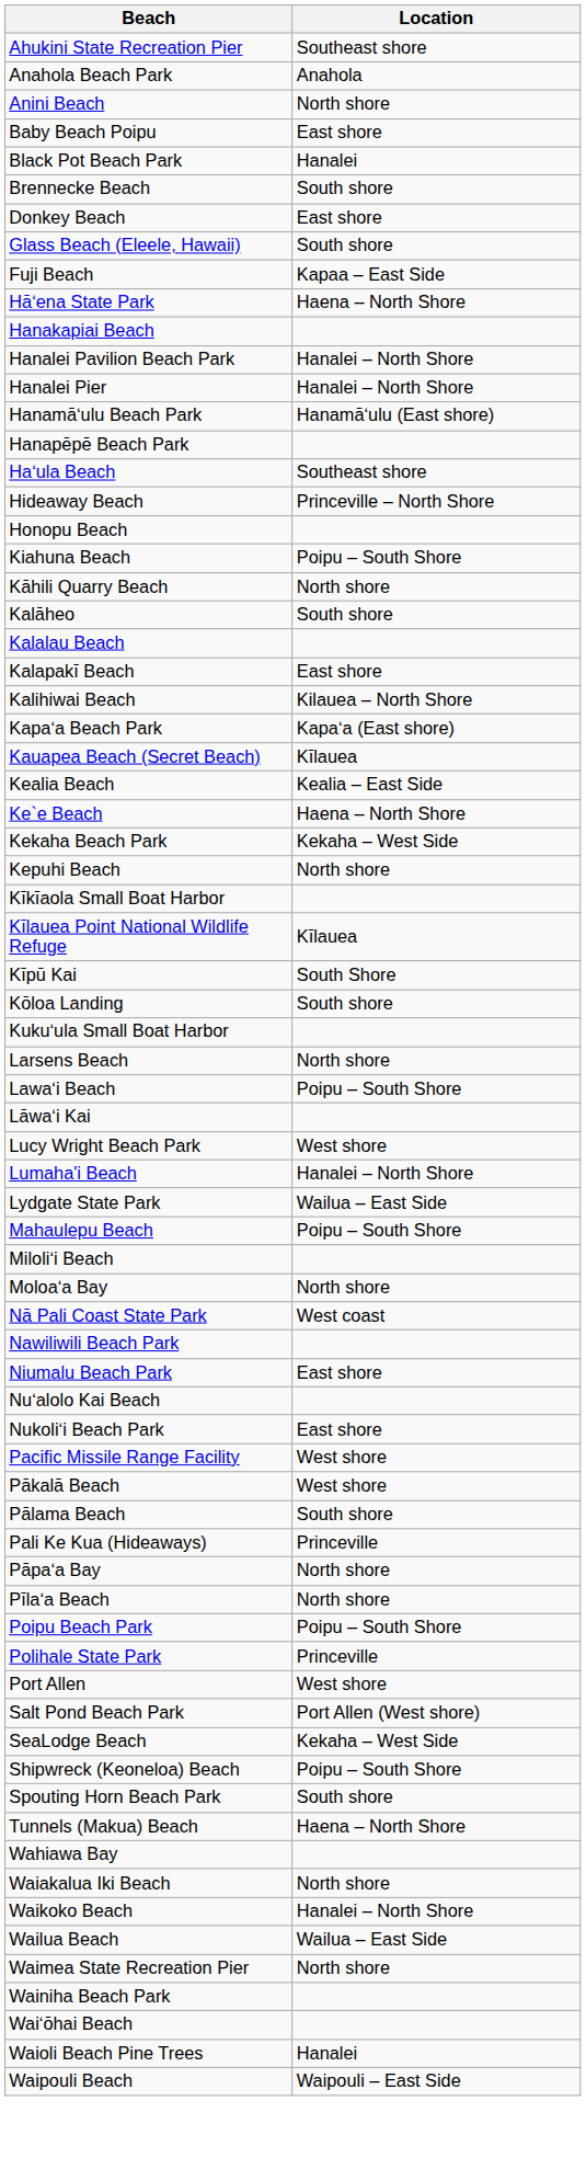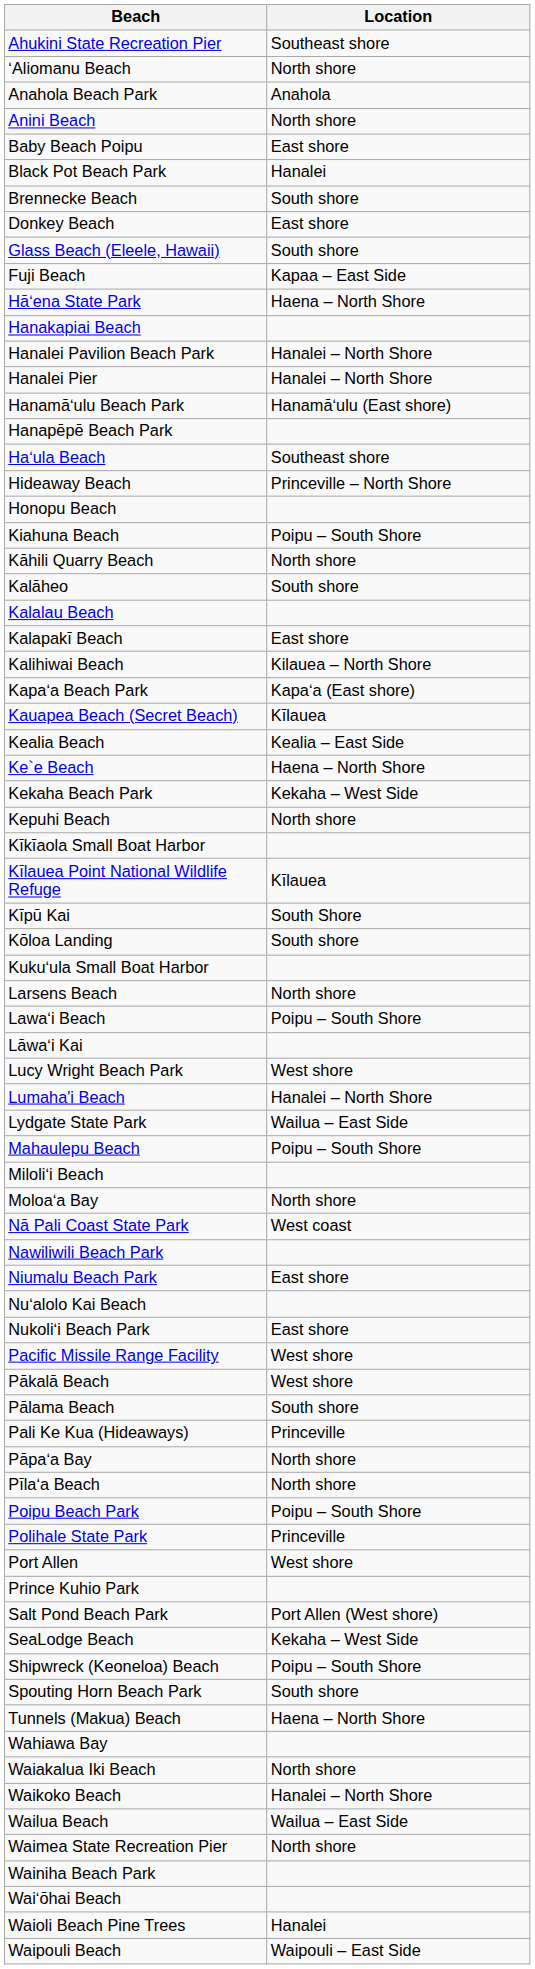 <table class="wikitable sortable collapsible collapsed">
 <tr>
 <th width="250px">Beach</th>
 <th width="250px">Location</th>
 </tr>
 <tr>
 <td><a href='#'>Ahukini State Recreation Pier</a></td>
 <td>Southeast shore</td>
+</tr>
+<tr>
+<td>ʻAliomanu Beach</td>
+<td>North shore</td>
 </tr>
 <tr>
 <td>Anahola Beach Park</td>
 <td>Anahola</td>
 </tr>
 <tr>
 <td><a href='#'>Anini Beach</a></td>
 <td>North shore</td>
 </tr>
 <tr>
 <td>Baby Beach Poipu</td>
 <td>East shore</td>
 </tr>
 <tr>
 <td>Black Pot Beach Park</td>
 <td>Hanalei</td>
 </tr>
 <tr>
 <td>Brennecke Beach</td>
 <td>South shore </td>
 </tr>
 <tr>
 <td>Donkey Beach</td>
 <td>East shore</td>
 </tr>
 <tr>
 <td><a href='#'>Glass Beach (Eleele, Hawaii)</a></td>
 <td>South shore</td>
 </tr>
 <tr>
 <td>Fuji Beach</td>
 <td>Kapaa – East Side</td>
 </tr>
 <tr>
 <td><a href='#'>Hāʻena State Park</a></td>
 <td>Haena – North Shore</td>
 </tr>
 <tr>
 <td><a href='#'>Hanakapiai Beach</a></td>
 <td></td>
 </tr>
 <tr>
 <td>Hanalei Pavilion Beach Park</td>
 <td>Hanalei – North Shore</td>
 </tr>
 <tr>
 <td>Hanalei Pier</td>
 <td>Hanalei – North Shore</td>
 </tr>
 <tr>
 <td>Hanamāʻulu Beach Park</td>
 <td>Hanamāʻulu (East shore)</td>
 </tr>
 <tr>
 <td>Hanapēpē Beach Park</td>
 <td></td>
 </tr>
 <tr>
 <td><a href='#'>Haʻula Beach</a></td>
 <td>Southeast shore</td>
 </tr>
 <tr>
 <td>Hideaway Beach</td>
 <td>Princeville – North Shore</td>
 </tr>
 <tr>
 <td>Honopu Beach</td>
 <td></td>
 </tr>
 <tr>
 <td>Kiahuna Beach</td>
 <td>Poipu – South Shore</td>
 </tr>
 <tr>
 <td>Kāhili Quarry Beach</td>
 <td>North shore</td>
 </tr>
 <tr>
 <td>Kalāheo</td>
 <td>South shore</td>
 </tr>
 <tr>
 <td><a href='#'>Kalalau Beach</a></td>
 <td></td>
 </tr>
 <tr>
 <td>Kalapakī Beach</td>
 <td>East shore</td>
 </tr>
 <tr>
 <td>Kalihiwai Beach</td>
 <td>Kilauea – North Shore</td>
 </tr>
 <tr>
 <td>Kapaʻa Beach Park</td>
 <td>Kapaʻa (East shore)</td>
 </tr>
 <tr>
 <td><a href='#'>Kauapea Beach (Secret Beach)</a></td>
 <td>Kīlauea</td>
 </tr>
 <tr>
 <td>Kealia Beach</td>
 <td>Kealia – East Side</td>
 </tr>
 <tr>
 <td><a href='#'>Ke`e Beach</a></td>
 <td>Haena – North Shore</td>
 </tr>
 <tr>
 <td>Kekaha Beach Park</td>
 <td>Kekaha – West Side</td>
 </tr>
 <tr>
 <td>Kepuhi Beach</td>
 <td>North shore</td>
 </tr>
 <tr>
 <td>Kīkīaola Small Boat Harbor</td>
 <td></td>
 </tr>
 <tr>
 <td><a href='#'>Kīlauea Point National Wildlife Refuge</a></td>
 <td>Kīlauea</td>
 </tr>
 <tr>
 <td>Kīpū Kai</td>
 <td>South Shore</td>
 </tr>
 <tr>
 <td>Kōloa Landing</td>
 <td>South shore</td>
 </tr>
 <tr>
 <td>Kukuʻula Small Boat Harbor</td>
 <td></td>
 </tr>
 <tr>
 <td>Larsens Beach</td>
 <td>North shore</td>
 </tr>
 <tr>
 <td>Lawaʻi Beach</td>
 <td>Poipu – South Shore</td>
 </tr>
 <tr>
 <td>Lāwaʻi Kai</td>
 <td></td>
 </tr>
 <tr>
 <td>Lucy Wright Beach Park</td>
 <td>West shore</td>
 </tr>
 <tr>
 <td><a href='#'>Lumaha'i Beach</a></td>
 <td>Hanalei – North Shore</td>
 </tr>
 <tr>
 <td>Lydgate State Park</td>
 <td>Wailua – East Side</td>
 </tr>
 <tr>
 <td><a href='#'>Mahaulepu Beach</a></td>
 <td>Poipu – South Shore</td>
 </tr>
 <tr>
 <td>Miloliʻi Beach</td>
 <td></td>
 </tr>
 <tr>
 <td>Moloaʻa Bay</td>
 <td>North shore</td>
 </tr>
 <tr>
 <td><a href='#'>Nā Pali Coast State Park</a></td>
 <td>West coast</td>
 </tr>
 <tr>
 <td><a href='#'>Nawiliwili Beach Park</a></td>
 <td></td>
 </tr>
 <tr>
 <td><a href='#'>Niumalu Beach Park</a></td>
 <td>East shore</td>
 </tr>
 <tr>
 <td>Nuʻalolo Kai Beach</td>
 <td></td>
 </tr>
 <tr>
 <td>Nukoliʻi Beach Park</td>
 <td>East shore</td>
 </tr>
 <tr>
 <td><a href='#'>Pacific Missile Range Facility</a></td>
 <td>West shore</td>
 </tr>
 <tr>
 <td>Pākalā Beach</td>
 <td>West shore</td>
 </tr>
 <tr>
 <td>Pālama Beach</td>
 <td>South shore</td>
 </tr>
 <tr>
 <td>Pali Ke Kua (Hideaways)</td>
 <td>Princeville</td>
 </tr>
 <tr>
 <td>Pāpaʻa Bay</td>
 <td>North shore</td>
 </tr>
 <tr>
 <td>Pīlaʻa Beach</td>
 <td>North shore</td>
 </tr>
 <tr>
 <td><a href='#'>Poipu Beach Park</a></td>
 <td>Poipu – South Shore</td>
 </tr>
 <tr>
 <td><a href='#'>Polihale State Park</a></td>
 <td>Princeville</td>
 </tr>
 <tr>
 <td>Port Allen</td>
 <td>West shore</td>
 </tr>
 <tr>
+<td>Prince Kuhio Park</td>
+<td></td>
+</tr>
+<tr>
 <td>Salt Pond Beach Park</td>
 <td>Port Allen (West shore)</td>
 </tr>
 <tr>
 <td>SeaLodge Beach</td>
 <td>Kekaha – West Side</td>
 </tr>
 <tr>
 <td>Shipwreck (Keoneloa) Beach</td>
 <td>Poipu – South Shore</td>
 </tr>
 <tr>
 <td>Spouting Horn Beach Park</td>
 <td>South shore</td>
 </tr>
 <tr>
 <td>Tunnels (Makua) Beach</td>
 <td>Haena – North Shore</td>
 </tr>
 <tr>
 <td>Wahiawa Bay</td>
 <td></td>
 </tr>
 <tr>
 <td>Waiakalua Iki Beach</td>
 <td>North shore</td>
 </tr>
 <tr>
 <td>Waikoko Beach</td>
 <td>Hanalei – North Shore</td>
 </tr>
 <tr>
 <td>Wailua Beach</td>
 <td>Wailua – East Side</td>
 </tr>
 <tr>
 <td>Waimea State Recreation Pier</td>
 <td>North shore</td>
 </tr>
 <tr>
 <td>Wainiha Beach Park</td>
 <td></td>
 </tr>
 <tr>
 <td>Waiʻōhai Beach</td>
 <td></td>
 </tr>
 <tr>
 <td>Waioli Beach Pine Trees</td>
 <td>Hanalei</td>
 </tr>
 <tr>
 <td>Waipouli Beach</td>
 <td>Waipouli – East Side</td>
 </tr>
 </table>
